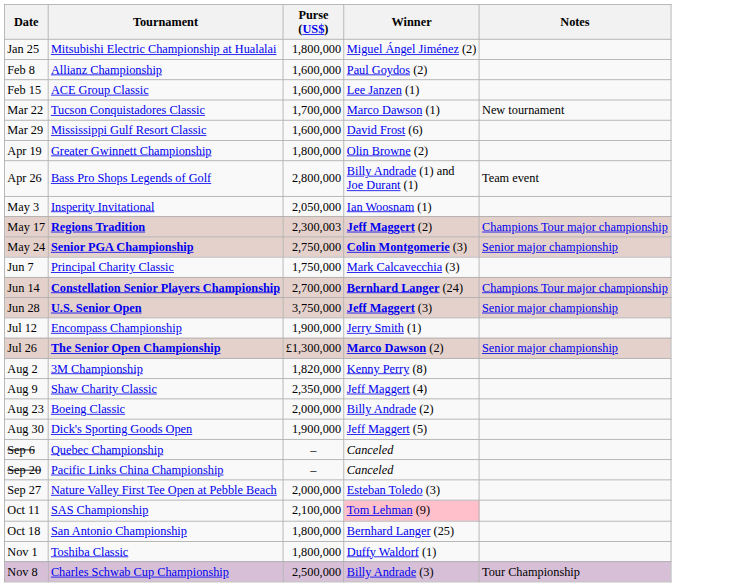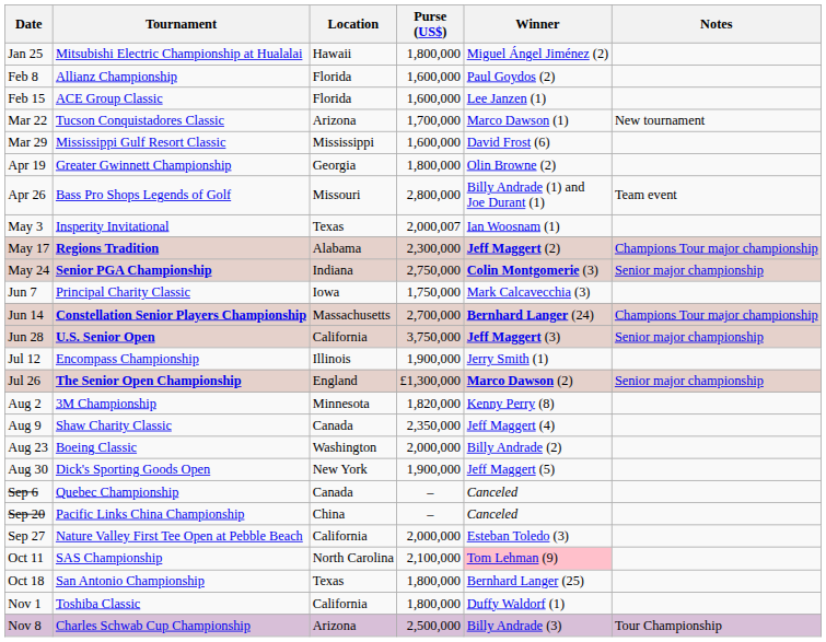 <table class="wikitable" style="font-size:95%">
 <tr>
 <th>Date</th>
 <th>Tournament</th>
+<th>Location</th>
 <th>Purse<br>(<a href='#'>US$</a>)</th>
 <th>Winner</th>
 <th>Notes</th>
 </tr>
 <tr>
 <td>Jan 25</td>
 <td><a href='#'>Mitsubishi Electric Championship at Hualalai</a></td>
+<td>Hawaii</td>
 <td align=right>1,800,000</td>
 <td> <a href='#'>Miguel Ángel Jiménez</a> (2)</td>
 <td></td>
 </tr>
 <tr>
 <td>Feb 8</td>
 <td><a href='#'>Allianz Championship</a></td>
+<td>Florida</td>
 <td align=right>1,600,000</td>
 <td> <a href='#'>Paul Goydos</a> (2)</td>
 <td></td>
 </tr>
 <tr>
 <td>Feb 15</td>
 <td><a href='#'>ACE Group Classic</a></td>
+<td>Florida</td>
 <td align=right>1,600,000</td>
 <td> <a href='#'>Lee Janzen</a> (1)</td>
 <td></td>
 </tr>
 <tr>
 <td>Mar 22</td>
 <td><a href='#'>Tucson Conquistadores Classic</a></td>
+<td>Arizona</td>
 <td align=right>1,700,000</td>
 <td> <a href='#'>Marco Dawson</a> (1)</td>
 <td>New tournament</td>
 </tr>
 <tr>
 <td>Mar 29</td>
 <td><a href='#'>Mississippi Gulf Resort Classic</a></td>
+<td>Mississippi</td>
 <td align=right>1,600,000</td>
 <td> <a href='#'>David Frost</a> (6)</td>
 <td></td>
 </tr>
 <tr>
 <td>Apr 19</td>
 <td><a href='#'>Greater Gwinnett Championship</a></td>
+<td>Georgia</td>
 <td align=right>1,800,000</td>
 <td> <a href='#'>Olin Browne</a> (2)</td>
 <td></td>
 </tr>
 <tr>
 <td>Apr 26</td>
 <td><a href='#'>Bass Pro Shops Legends of Golf</a></td>
+<td>Missouri</td>
 <td align=right>2,800,000</td>
 <td> <a href='#'>Billy Andrade</a> (1) and<br> <a href='#'>Joe Durant</a> (1)</td>
 <td>Team event</td>
 </tr>
 <tr>
 <td>May 3</td>
 <td><a href='#'>Insperity Invitational</a></td>
-<td align=right>2,050,000</td>
+<td>Texas</td>
+<td align=right>2,000,007</td>
 <td> <a href='#'>Ian Woosnam</a> (1)</td>
 <td></td>
 </tr>
 <tr style="background:#e5d1cb;">
 <td>May 17</td>
 <td><strong><a href='#'>Regions Tradition</a></strong></td>
-<td align=right>2,300,003</td>
+<td>Alabama</td>
+<td align=right>2,300,000</td>
 <td> <strong><a href='#'>Jeff Maggert</a></strong> (2)</td>
 <td><a href='#'>Champions Tour major championship</a></td>
 </tr>
 <tr style="background:#e5d1cb;">
 <td>May 24</td>
 <td><strong><a href='#'>Senior PGA Championship</a></strong></td>
+<td>Indiana</td>
 <td align=right>2,750,000</td>
 <td> <strong><a href='#'>Colin Montgomerie</a></strong> (3)</td>
 <td><a href='#'>Senior major championship</a></td>
 </tr>
 <tr>
 <td>Jun 7</td>
 <td><a href='#'>Principal Charity Classic</a></td>
+<td>Iowa</td>
 <td align=right>1,750,000</td>
 <td> <a href='#'>Mark Calcavecchia</a> (3)</td>
 <td></td>
 </tr>
 <tr style="background:#e5d1cb;">
 <td>Jun 14</td>
 <td><strong><a href='#'>Constellation Senior Players Championship</a></strong></td>
+<td>Massachusetts</td>
 <td align=right>2,700,000</td>
 <td> <strong><a href='#'>Bernhard Langer</a></strong> (24)</td>
 <td><a href='#'>Champions Tour major championship</a></td>
 </tr>
 <tr style="background:#e5d1cb;">
 <td>Jun 28</td>
 <td><strong><a href='#'>U.S. Senior Open</a></strong></td>
+<td>California</td>
 <td align=right>3,750,000</td>
 <td> <strong><a href='#'>Jeff Maggert</a></strong> (3)</td>
 <td><a href='#'>Senior major championship</a></td>
 </tr>
 <tr>
 <td>Jul 12</td>
 <td><a href='#'>Encompass Championship</a></td>
+<td>Illinois</td>
 <td align=right>1,900,000</td>
 <td> <a href='#'>Jerry Smith</a> (1)</td>
 <td></td>
 </tr>
 <tr style="background:#e5d1cb;">
 <td>Jul 26</td>
 <td><strong><a href='#'>The Senior Open Championship</a></strong></td>
+<td>England</td>
 <td align=right>£1,300,000</td>
 <td> <strong><a href='#'>Marco Dawson</a></strong> (2)</td>
 <td><a href='#'>Senior major championship</a></td>
 </tr>
 <tr>
 <td>Aug 2</td>
 <td><a href='#'>3M Championship</a></td>
+<td>Minnesota</td>
 <td align=right>1,820,000</td>
 <td> <a href='#'>Kenny Perry</a> (8)</td>
 <td></td>
 </tr>
 <tr>
 <td>Aug 9</td>
 <td><a href='#'>Shaw Charity Classic</a></td>
+<td>Canada</td>
 <td align=right>2,350,000</td>
 <td> <a href='#'>Jeff Maggert</a> (4)</td>
 <td></td>
 </tr>
 <tr>
 <td>Aug 23</td>
 <td><a href='#'>Boeing Classic</a></td>
+<td>Washington</td>
 <td align=right>2,000,000</td>
 <td> <a href='#'>Billy Andrade</a> (2)</td>
 <td></td>
 </tr>
 <tr>
 <td>Aug 30</td>
 <td><a href='#'>Dick's Sporting Goods Open</a></td>
+<td>New York</td>
 <td align=right>1,900,000</td>
 <td> <a href='#'>Jeff Maggert</a> (5)</td>
 <td></td>
 </tr>
 <tr>
 <td><s>Sep 6</s></td>
 <td><a href='#'>Quebec Championship</a></td>
+<td>Canada</td>
 <td align=center>–</td>
 <td><em>Canceled</em></td>
 <td></td>
 </tr>
 <tr>
 <td><s>Sep 20</s></td>
 <td><a href='#'>Pacific Links China Championship</a></td>
+<td>China</td>
 <td align=center>–</td>
 <td><em>Canceled</em></td>
 <td></td>
 </tr>
 <tr>
 <td>Sep 27</td>
 <td><a href='#'>Nature Valley First Tee Open at Pebble Beach</a></td>
+<td>California</td>
 <td align=right>2,000,000</td>
 <td> <a href='#'>Esteban Toledo</a> (3)</td>
 <td></td>
 </tr>
 <tr>
 <td>Oct 11</td>
 <td><a href='#'>SAS Championship</a></td>
+<td>North Carolina</td>
 <td align=right>2,100,000</td>
 <td style="background: pink;"> <a href='#'>Tom Lehman</a> (9)</td>
 <td></td>
 </tr>
 <tr>
 <td>Oct 18</td>
 <td><a href='#'>San Antonio Championship</a></td>
+<td>Texas</td>
 <td align=right>1,800,000</td>
 <td> <a href='#'>Bernhard Langer</a> (25)</td>
 <td></td>
 </tr>
 <tr>
 <td>Nov 1</td>
 <td><a href='#'>Toshiba Classic</a></td>
+<td>California</td>
 <td align=right>1,800,000</td>
 <td> <a href='#'>Duffy Waldorf</a> (1)</td>
 <td></td>
 </tr>
 <tr style="background:thistle;">
 <td>Nov 8</td>
 <td><a href='#'>Charles Schwab Cup Championship</a></td>
+<td>Arizona</td>
 <td align=right>2,500,000</td>
 <td> <a href='#'>Billy Andrade</a> (3)</td>
 <td>Tour Championship</td>
 </tr>
 </table>
